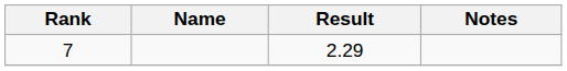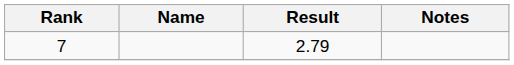 <table class="sortable wikitable" width=75%>
 <tr>
 <th>Rank</th>
 <th>Name</th>
 <th>Result</th>
 <th>Notes</th>
 </tr>
 <tr>
 <td align="center">7</td>
 <td></td>
-<td align="center">2.29</td>
+<td align="center">2.79</td>
 <td align="center"></td>
 </tr>
 <tr>
 </tr>
 </table>
